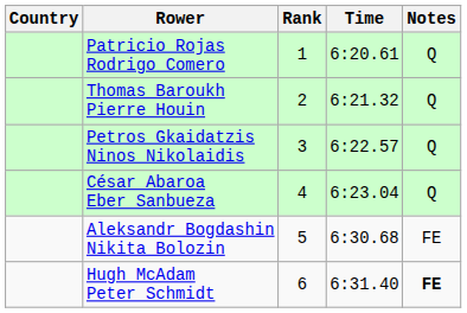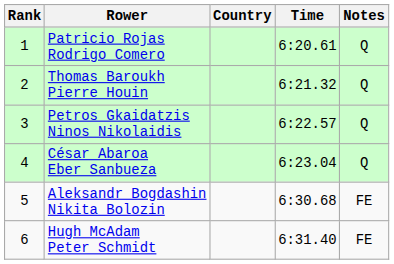 <table class="wikitable" style="text-align:center">
 <tr>
+<th>Rank</th>
+<th>Rower</th>
 <th>Country</th>
-<th>Rower</th>
-<th>Rank</th>
 <th>Time</th>
 <th>Notes</th>
 </tr>
 <tr bgcolor=ccffcc>
+<td>1</td>
+<td align="left"><a href='#'>Patricio Rojas</a><br><a href='#'>Rodrigo Comero</a></td>
 <td align="left"></td>
-<td align="left"><a href='#'>Patricio Rojas</a><br><a href='#'>Rodrigo Comero</a></td>
-<td>1</td>
 <td>6:20.61</td>
 <td>Q</td>
 </tr>
 <tr bgcolor=ccffcc>
+<td>2</td>
+<td align="left"><a href='#'>Thomas Baroukh</a><br><a href='#'>Pierre Houin</a></td>
 <td align="left"></td>
-<td align="left"><a href='#'>Thomas Baroukh</a><br><a href='#'>Pierre Houin</a></td>
-<td>2</td>
 <td>6:21.32</td>
 <td>Q</td>
 </tr>
 <tr bgcolor=ccffcc>
+<td>3</td>
+<td align="left"><a href='#'>Petros Gkaidatzis</a><br><a href='#'>Ninos Nikolaidis</a></td>
 <td align="left"></td>
-<td align="left"><a href='#'>Petros Gkaidatzis</a><br><a href='#'>Ninos Nikolaidis</a></td>
-<td>3</td>
 <td>6:22.57</td>
 <td>Q</td>
 </tr>
 <tr bgcolor=ccffcc>
+<td>4</td>
+<td align="left"><a href='#'>César Abaroa</a><br><a href='#'>Eber Sanbueza</a></td>
 <td align="left"></td>
-<td align="left"><a href='#'>César Abaroa</a><br><a href='#'>Eber Sanbueza</a></td>
-<td>4</td>
 <td>6:23.04</td>
 <td>Q</td>
 </tr>
 <tr>
+<td>5</td>
+<td align="left"><a href='#'>Aleksandr Bogdashin</a><br><a href='#'>Nikita Bolozin</a></td>
 <td align="left"></td>
-<td align="left"><a href='#'>Aleksandr Bogdashin</a><br><a href='#'>Nikita Bolozin</a></td>
-<td>5</td>
 <td>6:30.68</td>
 <td>FE</td>
 </tr>
 <tr>
+<td>6</td>
+<td align="left"><a href='#'>Hugh McAdam</a><br><a href='#'>Peter Schmidt</a></td>
 <td align="left"></td>
-<td align="left"><a href='#'>Hugh McAdam</a><br><a href='#'>Peter Schmidt</a></td>
-<td>6</td>
 <td>6:31.40</td>
-<td><strong>FE</strong></td>
+<td>FE</td>
 </tr>
 </table>
